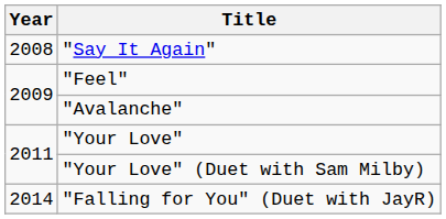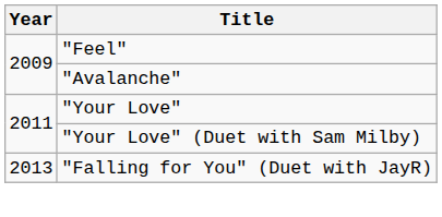 <table class="wikitable">
 <tr>
 <th>Year</th>
 <th>Title</th>
-</tr>
-<tr>
-<td>2008</td>
-<td>"<a href='#'>Say It Again</a>"</td>
 </tr>
 <tr>
 <td rowspan="2">2009</td>
 <td>"Feel"</td>
 </tr>
 <tr>
 <td>"Avalanche"</td>
 </tr>
 <tr>
 <td rowspan="2">2011</td>
 <td>"Your Love"</td>
 </tr>
 <tr>
 <td>"Your Love" (Duet with Sam Milby)</td>
 </tr>
 <tr>
-<td>2014</td>
+<td>2013</td>
 <td>"Falling for You" (Duet with JayR)</td>
 </tr>
 </table>
